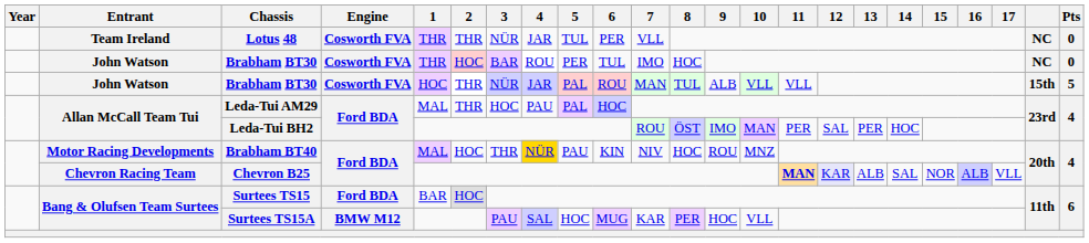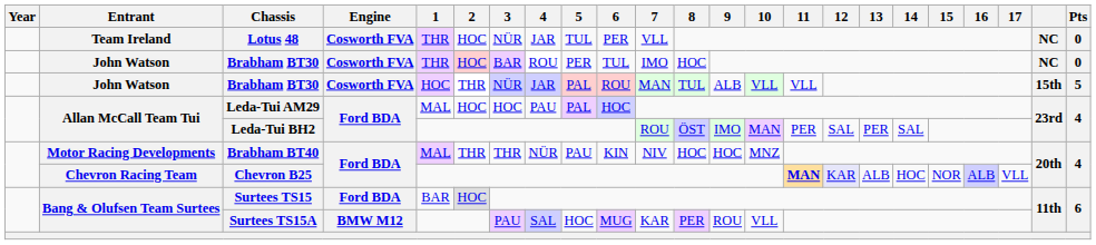 <table class="wikitable" style="text-align:center; font-size:85%">
 <tr>
 <th>Year</th>
 <th>Entrant</th>
 <th>Chassis</th>
 <th>Engine</th>
 <th>1</th>
 <th>2</th>
 <th>3</th>
 <th>4</th>
 <th>5</th>
 <th>6</th>
 <th>7</th>
 <th>8</th>
 <th>9</th>
 <th>10</th>
 <th>11</th>
 <th>12</th>
 <th>13</th>
 <th>14</th>
 <th>15</th>
 <th>16</th>
 <th>17</th>
 <th></th>
 <th>Pts</th>
 </tr>
 <tr>
 <td></td>
 <th nowrap>Team Ireland</th>
 <th nowrap><a href='#'>Lotus</a> <a href='#'>48</a></th>
 <th nowrap><a href='#'>Cosworth FVA</a></th>
 <td style="background:#EFCFFF;"><a href='#'>THR</a><br></td>
-<td><a href='#'>THR</a></td>
+<td><a href='#'>HOC</a></td>
 <td><a href='#'>NÜR</a></td>
 <td><a href='#'>JAR</a></td>
 <td><a href='#'>TUL</a></td>
 <td><a href='#'>PER</a></td>
 <td><a href='#'>VLL</a></td>
 <td colspan=10></td>
 <th>NC</th>
 <th>0</th>
 </tr>
 <tr>
 <td></td>
 <th nowrap>John Watson</th>
 <th nowrap><a href='#'>Brabham</a> <a href='#'>BT30</a></th>
 <th nowrap><a href='#'>Cosworth FVA</a></th>
 <td style="background:#EFCFFF;"><a href='#'>THR</a><br></td>
 <td style="background:#ffcfcf;"><a href='#'>HOC</a><br></td>
 <td style="background:#EFCFFF;"><a href='#'>BAR</a><br></td>
 <td style="background:#FFFFFF;"><a href='#'>ROU</a><br></td>
 <td><a href='#'>PER</a></td>
 <td><a href='#'>TUL</a></td>
 <td><a href='#'>IMO</a></td>
 <td><a href='#'>HOC</a></td>
 <td colspan=9></td>
 <th>NC</th>
 <th>0</th>
 </tr>
 <tr>
 <td></td>
 <th nowrap>John Watson</th>
 <th nowrap><a href='#'>Brabham</a> <a href='#'>BT30</a></th>
 <th nowrap><a href='#'>Cosworth FVA</a></th>
 <td style="background:#EFCFFF;"><a href='#'>HOC</a><br></td>
 <td style="background:#FFFFFF;"><a href='#'>THR</a><br></td>
 <td style="background:#CFCFFF;"><a href='#'>NÜR</a><br></td>
 <td style="background:#CFCFFF;"><a href='#'>JAR</a><br></td>
 <td style="background:#ffcfcf;"><a href='#'>PAL</a><br><small></small></td>
 <td style="background:#ffcfcf;"><a href='#'>ROU</a><br><small></small></td>
 <td style="background:#DFFFDF;"><a href='#'>MAN</a><br></td>
 <td style="background:#DFFFDF;"><a href='#'>TUL</a><br></td>
 <td><a href='#'>ALB</a></td>
 <td style="background:#DFFFDF;"><a href='#'>VLL</a><br></td>
 <td><a href='#'>VLL</a></td>
 <td colspan=6></td>
 <th>15th</th>
 <th>5</th>
 </tr>
 <tr>
 <td rowspan=2></td>
 <th rowspan=2 nowrap>Allan McCall Team Tui</th>
 <th nowrap>Leda-Tui AM29</th>
 <th rowspan=2 nowrap><a href='#'>Ford BDA</a></th>
 <td><a href='#'>MAL</a></td>
-<td><a href='#'>THR</a></td>
+<td><a href='#'>HOC</a></td>
 <td><a href='#'>HOC</a></td>
 <td><a href='#'>PAU</a></td>
 <td style="background:#EFCFFF;"><a href='#'>PAL</a><br></td>
 <td style="background:#CFCFFF;"><a href='#'>HOC</a><br></td>
 <td colspan=11></td>
 <th rowspan=2>23rd</th>
 <th rowspan=2>4</th>
 </tr>
 <tr>
 <th nowrap>Leda-Tui BH2</th>
 <td colspan=6></td>
 <td style="background:#DFFFDF;"><a href='#'>ROU</a><br><small></small></td>
 <td style="background:#CFCFFF;"><a href='#'>ÖST</a><br></td>
 <td style="background:#DFFFDF;"><a href='#'>IMO</a><br><small></small></td>
 <td style="background:#EFCFFF;"><a href='#'>MAN</a><br></td>
 <td><a href='#'>PER</a></td>
 <td><a href='#'>SAL</a></td>
 <td><a href='#'>PER</a></td>
-<td><a href='#'>HOC</a></td>
+<td><a href='#'>SAL</a></td>
 <td colspan=3></td>
 </tr>
 <tr>
 <td rowspan=2></td>
 <th nowrap><a href='#'>Motor Racing Developments</a></th>
 <th nowrap><a href='#'>Brabham BT40</a></th>
 <th rowspan=2 nowrap><a href='#'>Ford BDA</a></th>
 <td style="background:#EFCFFF;"><a href='#'>MAL</a><br></td>
-<td><a href='#'>HOC</a></td>
 <td><a href='#'>THR</a></td>
-<td style="background: gold;"><a href='#'>NÜR</a></td>
+<td><a href='#'>THR</a></td>
+<td><a href='#'>NÜR</a></td>
 <td><a href='#'>PAU</a></td>
 <td><a href='#'>KIN</a></td>
 <td><a href='#'>NIV</a></td>
 <td><a href='#'>HOC</a></td>
-<td><a href='#'>ROU</a></td>
+<td><a href='#'>HOC</a></td>
 <td><a href='#'>MNZ</a></td>
 <td colspan=7></td>
 <th rowspan=2>20th</th>
 <th rowspan=2>4</th>
 </tr>
 <tr>
 <th nowrap><a href='#'>Chevron Racing Team</a></th>
 <th nowrap><a href='#'>Chevron B25</a></th>
 <td colspan=10></td>
 <td style="background:#FFDF9F;"><strong><a href='#'>MAN</a></strong><br></td>
 <td style="background: lavender;"><a href='#'>KAR</a></td>
 <td><a href='#'>ALB</a></td>
-<td><a href='#'>SAL</a></td>
+<td><a href='#'>HOC</a></td>
 <td><a href='#'>NOR</a></td>
 <td style="background:#CFCFFF;"><a href='#'>ALB</a><br></td>
 <td><a href='#'>VLL</a></td>
 </tr>
 <tr>
 <td rowspan=2></td>
 <th rowspan=2 nowrap><a href='#'>Bang & Olufsen Team Surtees</a></th>
 <th nowrap><a href='#'>Surtees TS15</a></th>
 <th nowrap><a href='#'>Ford BDA</a></th>
 <td><a href='#'>BAR</a></td>
 <td style="background:#DFDFDF;"><a href='#'>HOC</a><br></td>
 <td colspan=15></td>
 <th rowspan=2>11th</th>
 <th rowspan=2>6</th>
 </tr>
 <tr>
 <th nowrap><a href='#'>Surtees TS15A</a></th>
 <th nowrap><a href='#'>BMW M12</a></th>
 <td colspan=2></td>
 <td style="background:#EFCFFF;"><a href='#'>PAU</a><br></td>
 <td style="background:#CFCFFF;"><a href='#'>SAL</a><br></td>
 <td><a href='#'>HOC</a></td>
 <td style="background:#EFCFFF;"><a href='#'>MUG</a><br></td>
 <td><a href='#'>KAR</a></td>
 <td style="background:#EFCFFF;"><a href='#'>PER</a><br></td>
-<td><a href='#'>HOC</a></td>
+<td><a href='#'>ROU</a></td>
 <td><a href='#'>VLL</a></td>
 <td colspan=7></td>
 </tr>
 <tr>
 <th colspan="23"></th>
 </tr>
 </table>
